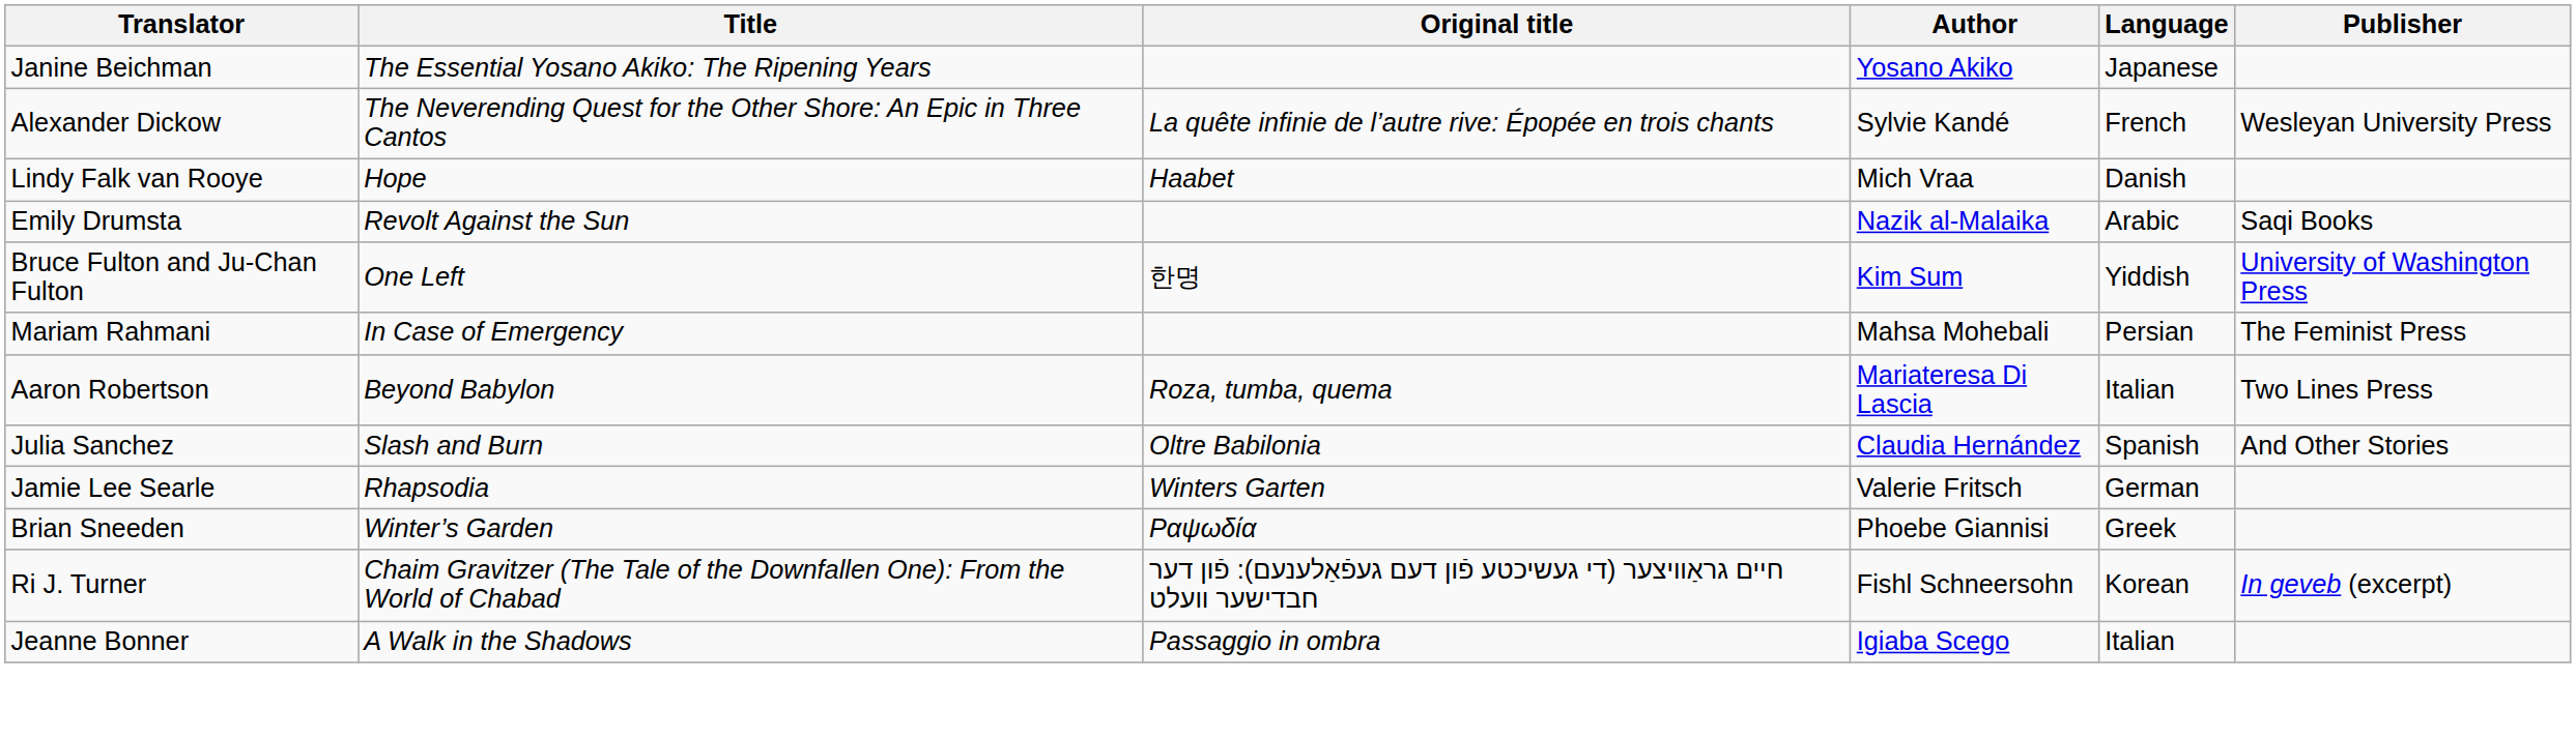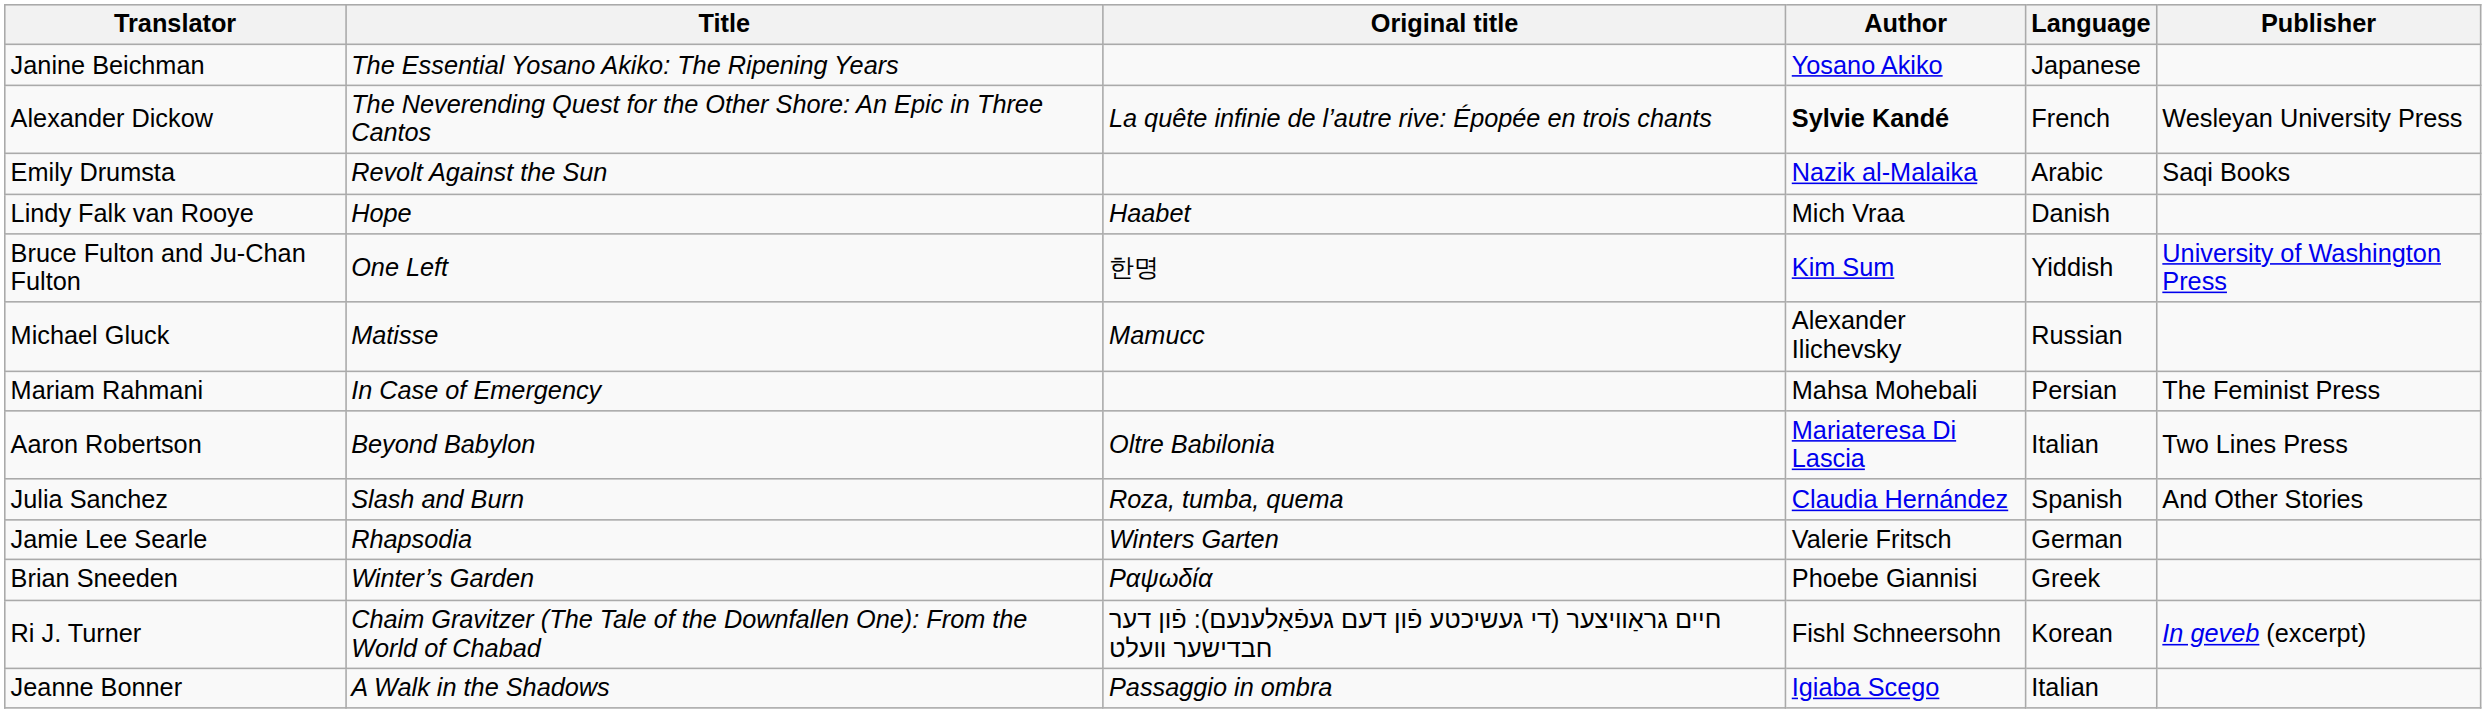 <table class="wikitable sortable">
 <tr>
 <th>Translator</th>
 <th>Title</th>
 <th>Original title</th>
 <th>Author</th>
 <th>Language</th>
 <th>Publisher</th>
 </tr>
 <tr>
 <td>Janine Beichman</td>
 <td><em>The Essential Yosano Akiko: The Ripening Years</em></td>
 <td></td>
 <td> <a href='#'>Yosano Akiko</a></td>
 <td>Japanese</td>
 <td></td>
 </tr>
 <tr>
 <td>Alexander Dickow</td>
 <td><em>The Neverending Quest for the Other Shore: An Epic in Three Cantos</em></td>
 <td><em>La quête infinie de l’autre rive: Épopée en trois chants</em></td>
-<td> Sylvie Kandé</td>
+<td><strong> Sylvie Kandé</strong></td>
 <td>French</td>
 <td>Wesleyan University Press</td>
+</tr>
+<tr>
+<td>Emily Drumsta</td>
+<td><em>Revolt Against the Sun</em></td>
+<td></td>
+<td> <a href='#'>Nazik al-Malaika</a></td>
+<td>Arabic</td>
+<td>Saqi Books</td>
 </tr>
 <tr>
 <td>Lindy Falk van Rooye</td>
 <td><em>Hope</em></td>
 <td><em>Haabet</em></td>
 <td> Mich Vraa</td>
 <td>Danish</td>
 <td></td>
 </tr>
 <tr>
-<td>Emily Drumsta</td>
-<td><em>Revolt Against the Sun</em></td>
-<td></td>
-<td> <a href='#'>Nazik al-Malaika</a></td>
-<td>Arabic</td>
-<td>Saqi Books</td>
-</tr>
-<tr>
 <td>Bruce Fulton and Ju-Chan Fulton</td>
 <td><em>One Left</em></td>
 <td>한명</td>
 <td> <a href='#'>Kim Sum</a></td>
 <td>Yiddish</td>
 <td><a href='#'>University of Washington Press</a></td>
+</tr>
+<tr>
+<td>Michael Gluck</td>
+<td><em>Matisse</em></td>
+<td><em>Матисс</em></td>
+<td> Alexander Ilichevsky</td>
+<td>Russian</td>
+<td></td>
 </tr>
 <tr>
 <td>Mariam Rahmani</td>
 <td><em>In Case of Emergency</em></td>
 <td></td>
 <td> Mahsa Mohebali</td>
 <td>Persian</td>
 <td>The Feminist Press</td>
 </tr>
 <tr>
 <td>Aaron Robertson</td>
 <td><em>Beyond Babylon</em></td>
-<td><em>Roza, tumba, quema</em></td>
+<td><em>Oltre Babilonia</em></td>
 <td> <a href='#'>Mariateresa Di Lascia</a></td>
 <td>Italian</td>
 <td>Two Lines Press</td>
 </tr>
 <tr>
 <td>Julia Sanchez</td>
 <td><em>Slash and Burn</em></td>
-<td><em>Oltre Babilonia</em></td>
+<td><em>Roza, tumba, quema</em></td>
 <td> <a href='#'>Claudia Hernández</a></td>
 <td>Spanish</td>
 <td>And Other Stories</td>
 </tr>
 <tr>
 <td>Jamie Lee Searle</td>
 <td><em>Rhapsodia</em></td>
 <td><em>Winters Garten</em></td>
 <td> Valerie Fritsch</td>
 <td>German</td>
 <td></td>
 </tr>
 <tr>
 <td>Brian Sneeden</td>
 <td><em>Winter’s Garden</em></td>
 <td><em>Ραψωδία</em></td>
 <td> Phoebe Giannisi</td>
 <td>Greek</td>
 <td></td>
 </tr>
 <tr>
 <td>Ri J. Turner</td>
 <td><em>Chaim Gravitzer (The Tale of the Downfallen One): From the World of Chabad</em></td>
 <td>חיים גראַװיצער (די געשיכטע פֿון דעם געפֿאַלענעם): פֿון דער חבדישער װעלט</td>
 <td> Fishl Schneersohn</td>
 <td>Korean</td>
 <td><em><a href='#'>In geveb</a></em> (excerpt)</td>
 </tr>
 <tr>
 <td>Jeanne Bonner</td>
 <td><em>A Walk in the Shadows</em></td>
 <td><em>Passaggio in ombra</em></td>
 <td> <a href='#'>Igiaba Scego</a></td>
 <td>Italian</td>
 <td></td>
 </tr>
 </table>
